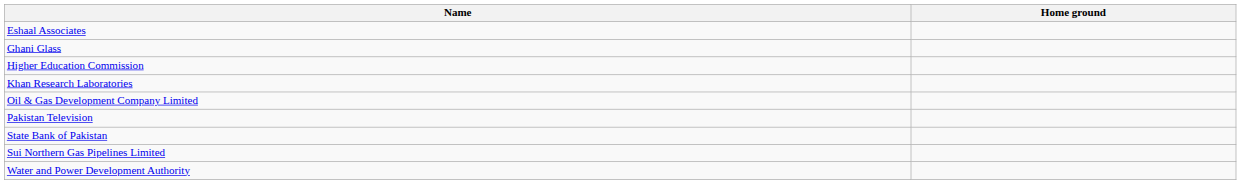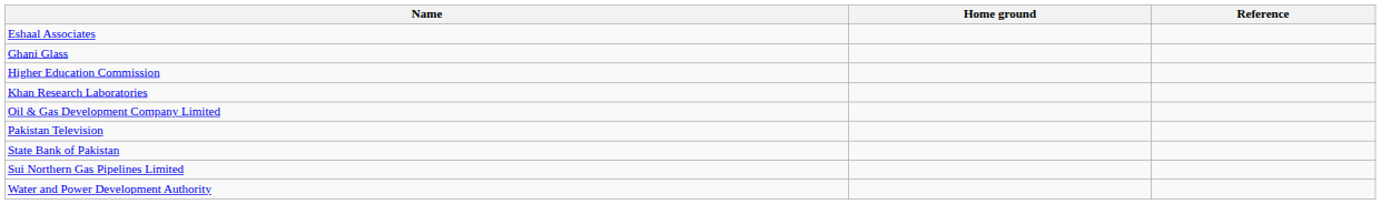 <table class="wikitable" style="width:90%;">
 <tr>
 <th>Name</th>
 <th>Home ground</th>
+<th>Reference</th>
 </tr>
 <tr>
 <td><a href='#'>Eshaal Associates</a></td>
+<td></td>
 <td></td>
 </tr>
 <tr>
 <td><a href='#'>Ghani Glass</a></td>
 <td></td>
+<td></td>
 </tr>
 <tr>
 <td><a href='#'>Higher Education Commission</a></td>
+<td></td>
 <td></td>
 </tr>
 <tr>
 <td><a href='#'>Khan Research Laboratories</a></td>
 <td></td>
+<td></td>
 </tr>
 <tr>
 <td><a href='#'>Oil & Gas Development Company Limited</a></td>
+<td></td>
 <td></td>
 </tr>
 <tr>
 <td><a href='#'>Pakistan Television</a></td>
 <td></td>
+<td></td>
 </tr>
 <tr>
 <td><a href='#'>State Bank of Pakistan</a></td>
+<td></td>
 <td></td>
 </tr>
 <tr>
 <td><a href='#'>Sui Northern Gas Pipelines Limited</a></td>
 <td></td>
+<td></td>
 </tr>
 <tr>
 <td><a href='#'>Water and Power Development Authority</a></td>
 <td></td>
+<td></td>
 </tr>
 </table>
